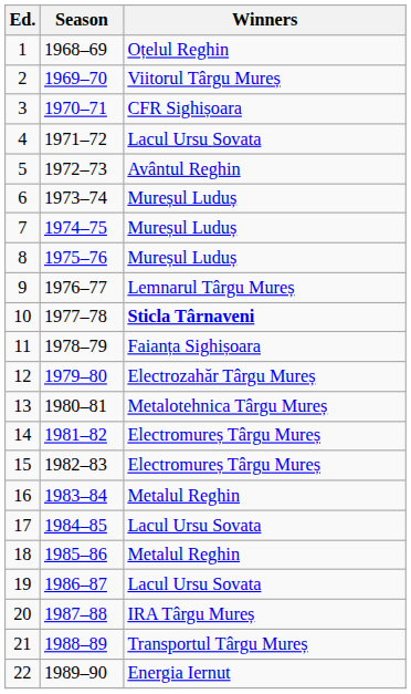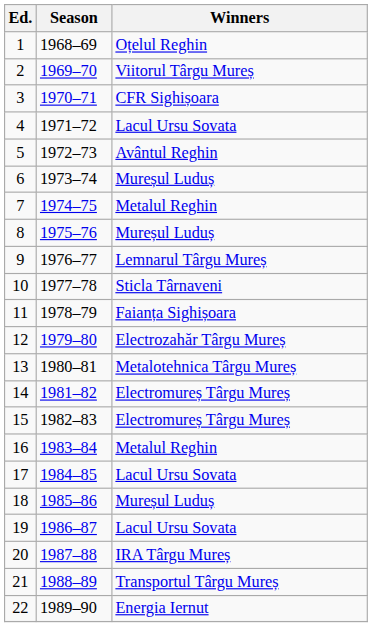 <table class="wikitable" style="font-size:90%">
 <tr>
 <th><abbr>Ed.</abbr></th>
 <th width="60">Season</th>
 <th width="220">Winners</th>
 </tr>
 <tr>
 <td align=center>1</td>
 <td>1968–69</td>
 <td><a href='#'>Oțelul Reghin</a></td>
 </tr>
 <tr>
 <td align=center>2</td>
 <td><a href='#'>1969–70</a></td>
 <td><a href='#'>Viitorul Târgu Mureș</a></td>
 </tr>
 <tr>
 <td align=center>3</td>
 <td><a href='#'>1970–71</a></td>
 <td><a href='#'>CFR Sighișoara</a></td>
 </tr>
 <tr>
 <td align=center>4</td>
 <td>1971–72</td>
 <td><a href='#'>Lacul Ursu Sovata</a></td>
 </tr>
 <tr>
 <td align=center>5</td>
 <td>1972–73</td>
 <td><a href='#'>Avântul Reghin</a></td>
 </tr>
 <tr>
 <td align=center>6</td>
 <td>1973–74</td>
 <td><a href='#'>Mureșul Luduș</a></td>
 </tr>
 <tr>
 <td align=center>7</td>
 <td><a href='#'>1974–75</a></td>
-<td><a href='#'>Mureșul Luduș</a></td>
+<td><a href='#'>Metalul Reghin</a></td>
 </tr>
 <tr>
 <td align=center>8</td>
 <td><a href='#'>1975–76</a></td>
 <td><a href='#'>Mureșul Luduș</a></td>
 </tr>
 <tr>
 <td align=center>9</td>
 <td>1976–77</td>
 <td><a href='#'>Lemnarul Târgu Mureș</a></td>
 </tr>
 <tr>
 <td align=center>10</td>
 <td>1977–78</td>
-<td><strong><a href='#'>Sticla Târnaveni</a></strong></td>
+<td><a href='#'>Sticla Târnaveni</a></td>
 </tr>
 <tr>
 <td align=center>11</td>
 <td>1978–79</td>
 <td><a href='#'>Faianța Sighișoara</a></td>
 </tr>
 <tr>
 <td align=center>12</td>
 <td><a href='#'>1979–80</a></td>
 <td><a href='#'>Electrozahăr Târgu Mureș</a></td>
 </tr>
 <tr>
 <td align=center>13</td>
 <td>1980–81</td>
 <td><a href='#'>Metalotehnica Târgu Mureș</a></td>
 </tr>
 <tr>
 <td align=center>14</td>
 <td><a href='#'>1981–82</a></td>
 <td><a href='#'>Electromureș Târgu Mureș</a></td>
 </tr>
 <tr>
 <td align=center>15</td>
 <td>1982–83</td>
 <td><a href='#'>Electromureș Târgu Mureș</a></td>
 </tr>
 <tr>
 <td align=center>16</td>
 <td><a href='#'>1983–84</a></td>
 <td><a href='#'>Metalul Reghin</a></td>
 </tr>
 <tr>
 <td align=center>17</td>
 <td><a href='#'>1984–85</a></td>
 <td><a href='#'>Lacul Ursu Sovata</a></td>
 </tr>
 <tr>
 <td align=center>18</td>
 <td><a href='#'>1985–86</a></td>
-<td><a href='#'>Metalul Reghin</a></td>
+<td><a href='#'>Mureșul Luduș</a></td>
 </tr>
 <tr>
 <td align=center>19</td>
 <td><a href='#'>1986–87</a></td>
 <td><a href='#'>Lacul Ursu Sovata</a></td>
 </tr>
 <tr>
 <td align=center>20</td>
 <td><a href='#'>1987–88</a></td>
 <td><a href='#'>IRA Târgu Mureș</a></td>
 </tr>
 <tr>
 <td align=center>21</td>
 <td><a href='#'>1988–89</a></td>
 <td><a href='#'>Transportul Târgu Mureș</a></td>
 </tr>
 <tr>
 <td align=center>22</td>
 <td>1989–90</td>
 <td><a href='#'>Energia Iernut</a></td>
 </tr>
 <tr>
 </tr>
 </table>
